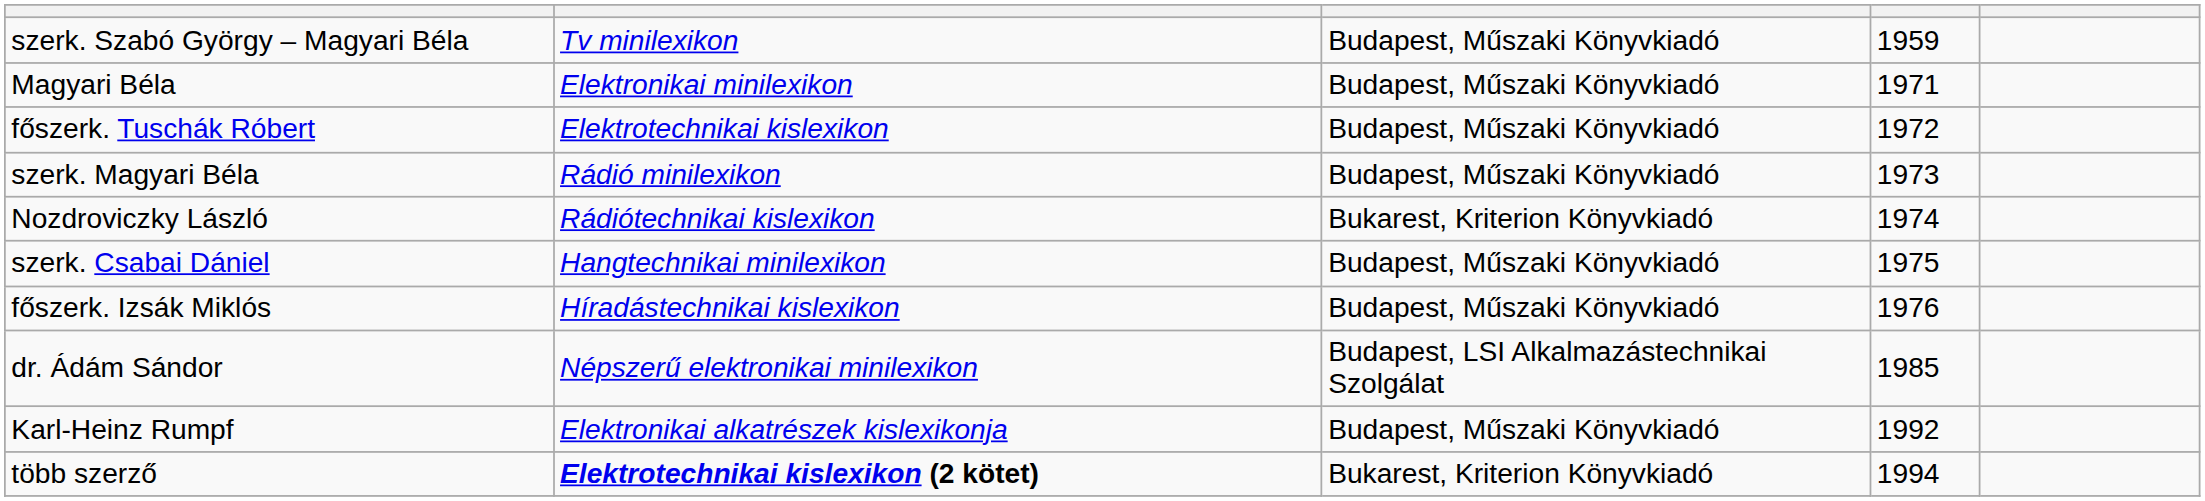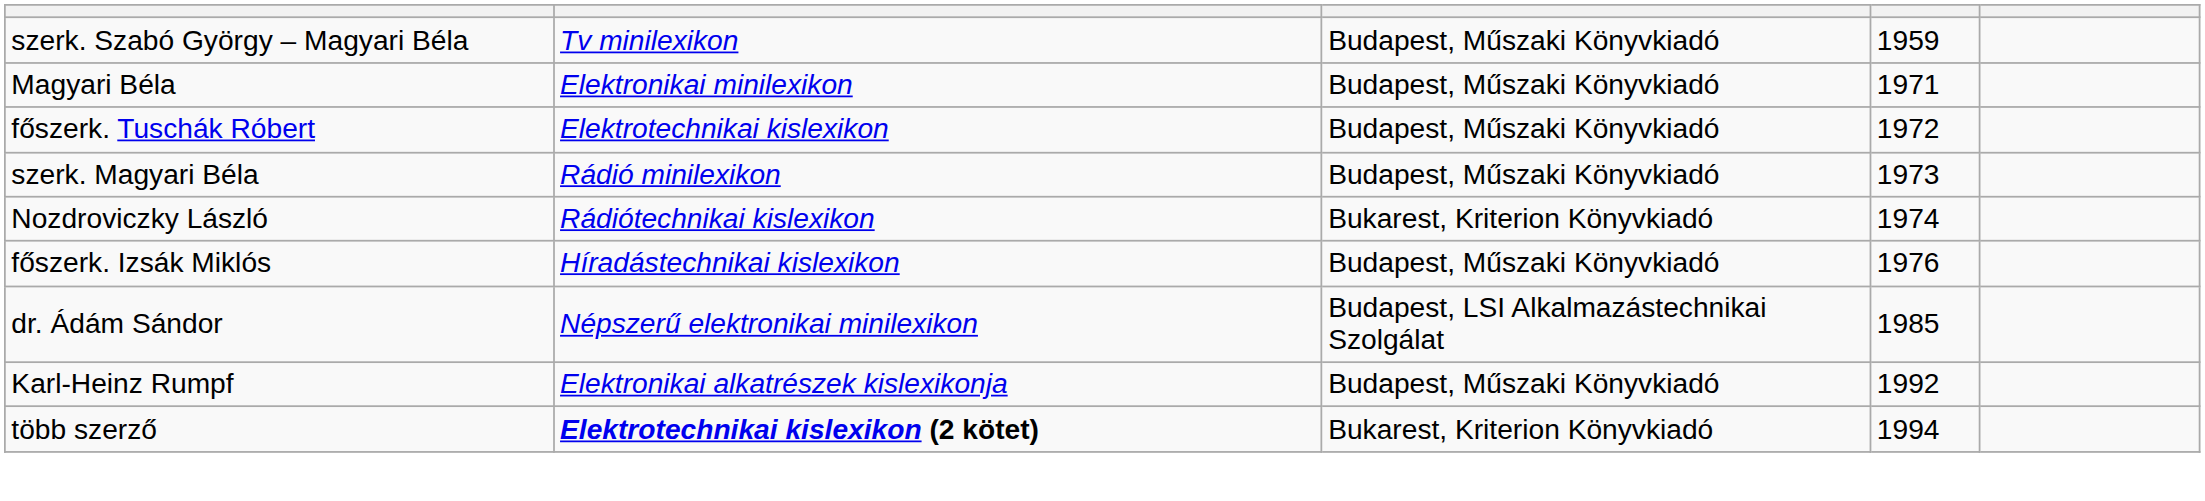 <table class="wikitable sortable">
 <tr>
 <th bgcolor="#DAA520" width="25%"></th>
 <th bgcolor="#DAA520" width="35%"></th>
 <th bgcolor="#DAA520" width="25%"></th>
 <th bgcolor="#DAA520" width="5%"></th>
 <th bgcolor="#DAA520" width="10%"></th>
 </tr>
 <tr>
 <td>szerk. Szabó György – Magyari Béla</td>
 <td><em><a href='#'>Tv minilexikon</a></em></td>
 <td>Budapest, Műszaki Könyvkiadó</td>
 <td>1959</td>
 <td></td>
 </tr>
 <tr>
 <td>Magyari Béla</td>
 <td><em><a href='#'>Elektronikai minilexikon</a></em></td>
 <td>Budapest, Műszaki Könyvkiadó</td>
 <td>1971</td>
 <td></td>
 </tr>
 <tr>
 <td>főszerk. <a href='#'>Tuschák Róbert</a></td>
 <td><em><a href='#'>Elektrotechnikai kislexikon</a></em></td>
 <td>Budapest, Műszaki Könyvkiadó</td>
 <td>1972</td>
 <td></td>
 </tr>
 <tr>
 <td>szerk. Magyari Béla</td>
 <td><em><a href='#'>Rádió minilexikon</a></em></td>
 <td>Budapest, Műszaki Könyvkiadó</td>
 <td>1973</td>
 <td></td>
 </tr>
 <tr>
 <td>Nozdroviczky László</td>
 <td><em><a href='#'>Rádiótechnikai kislexikon</a></em></td>
 <td>Bukarest, Kriterion Könyvkiadó</td>
 <td>1974</td>
 <td></td>
 </tr>
 <tr>
-<td>szerk. <a href='#'>Csabai Dániel</a></td>
-<td><em><a href='#'>Hangtechnikai minilexikon</a></em></td>
-<td>Budapest, Műszaki Könyvkiadó</td>
-<td>1975</td>
-<td></td>
-</tr>
-<tr>
 <td>főszerk. Izsák Miklós</td>
 <td><em><a href='#'>Híradástechnikai kislexikon</a></em></td>
 <td>Budapest, Műszaki Könyvkiadó</td>
 <td>1976</td>
 <td></td>
 </tr>
 <tr>
 <td>dr. Ádám Sándor</td>
 <td><em><a href='#'>Népszerű elektronikai minilexikon</a></em></td>
 <td>Budapest, LSI Alkalmazástechnikai Szolgálat</td>
 <td>1985</td>
 <td></td>
 </tr>
 <tr>
 <td>Karl-Heinz Rumpf</td>
 <td><em><a href='#'>Elektronikai alkatrészek kislexikonja</a></em></td>
 <td>Budapest, Műszaki Könyvkiadó</td>
 <td>1992</td>
 <td></td>
 </tr>
 <tr>
 <td>több szerző</td>
 <td><strong><em><a href='#'>Elektrotechnikai kislexikon</a></em> (2 kötet)</strong></td>
 <td>Bukarest, Kriterion Könyvkiadó</td>
 <td>1994</td>
 <td></td>
 </tr>
 </table>
